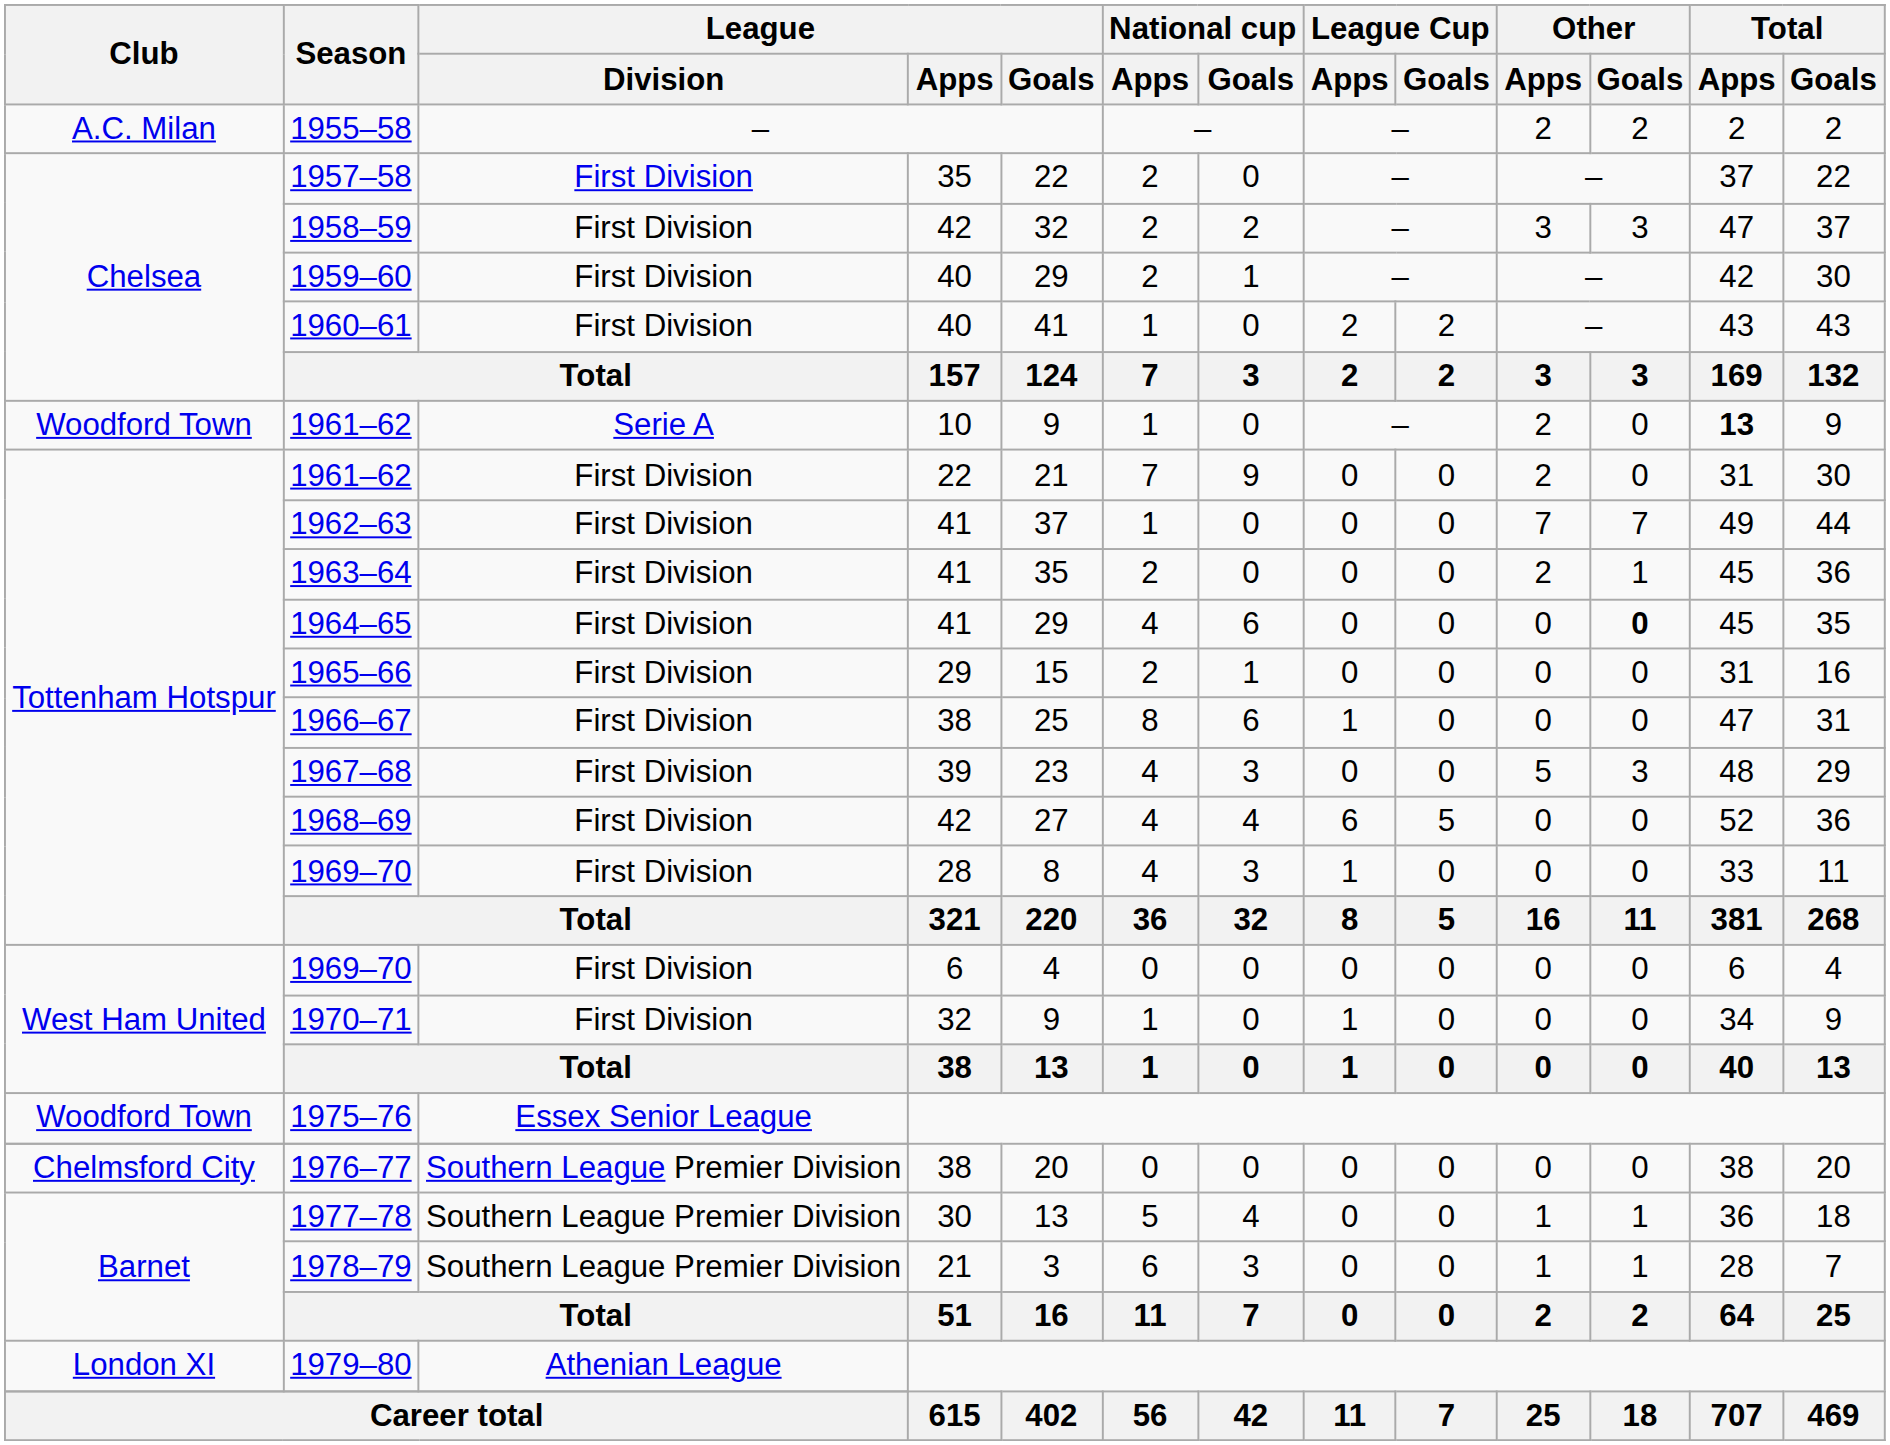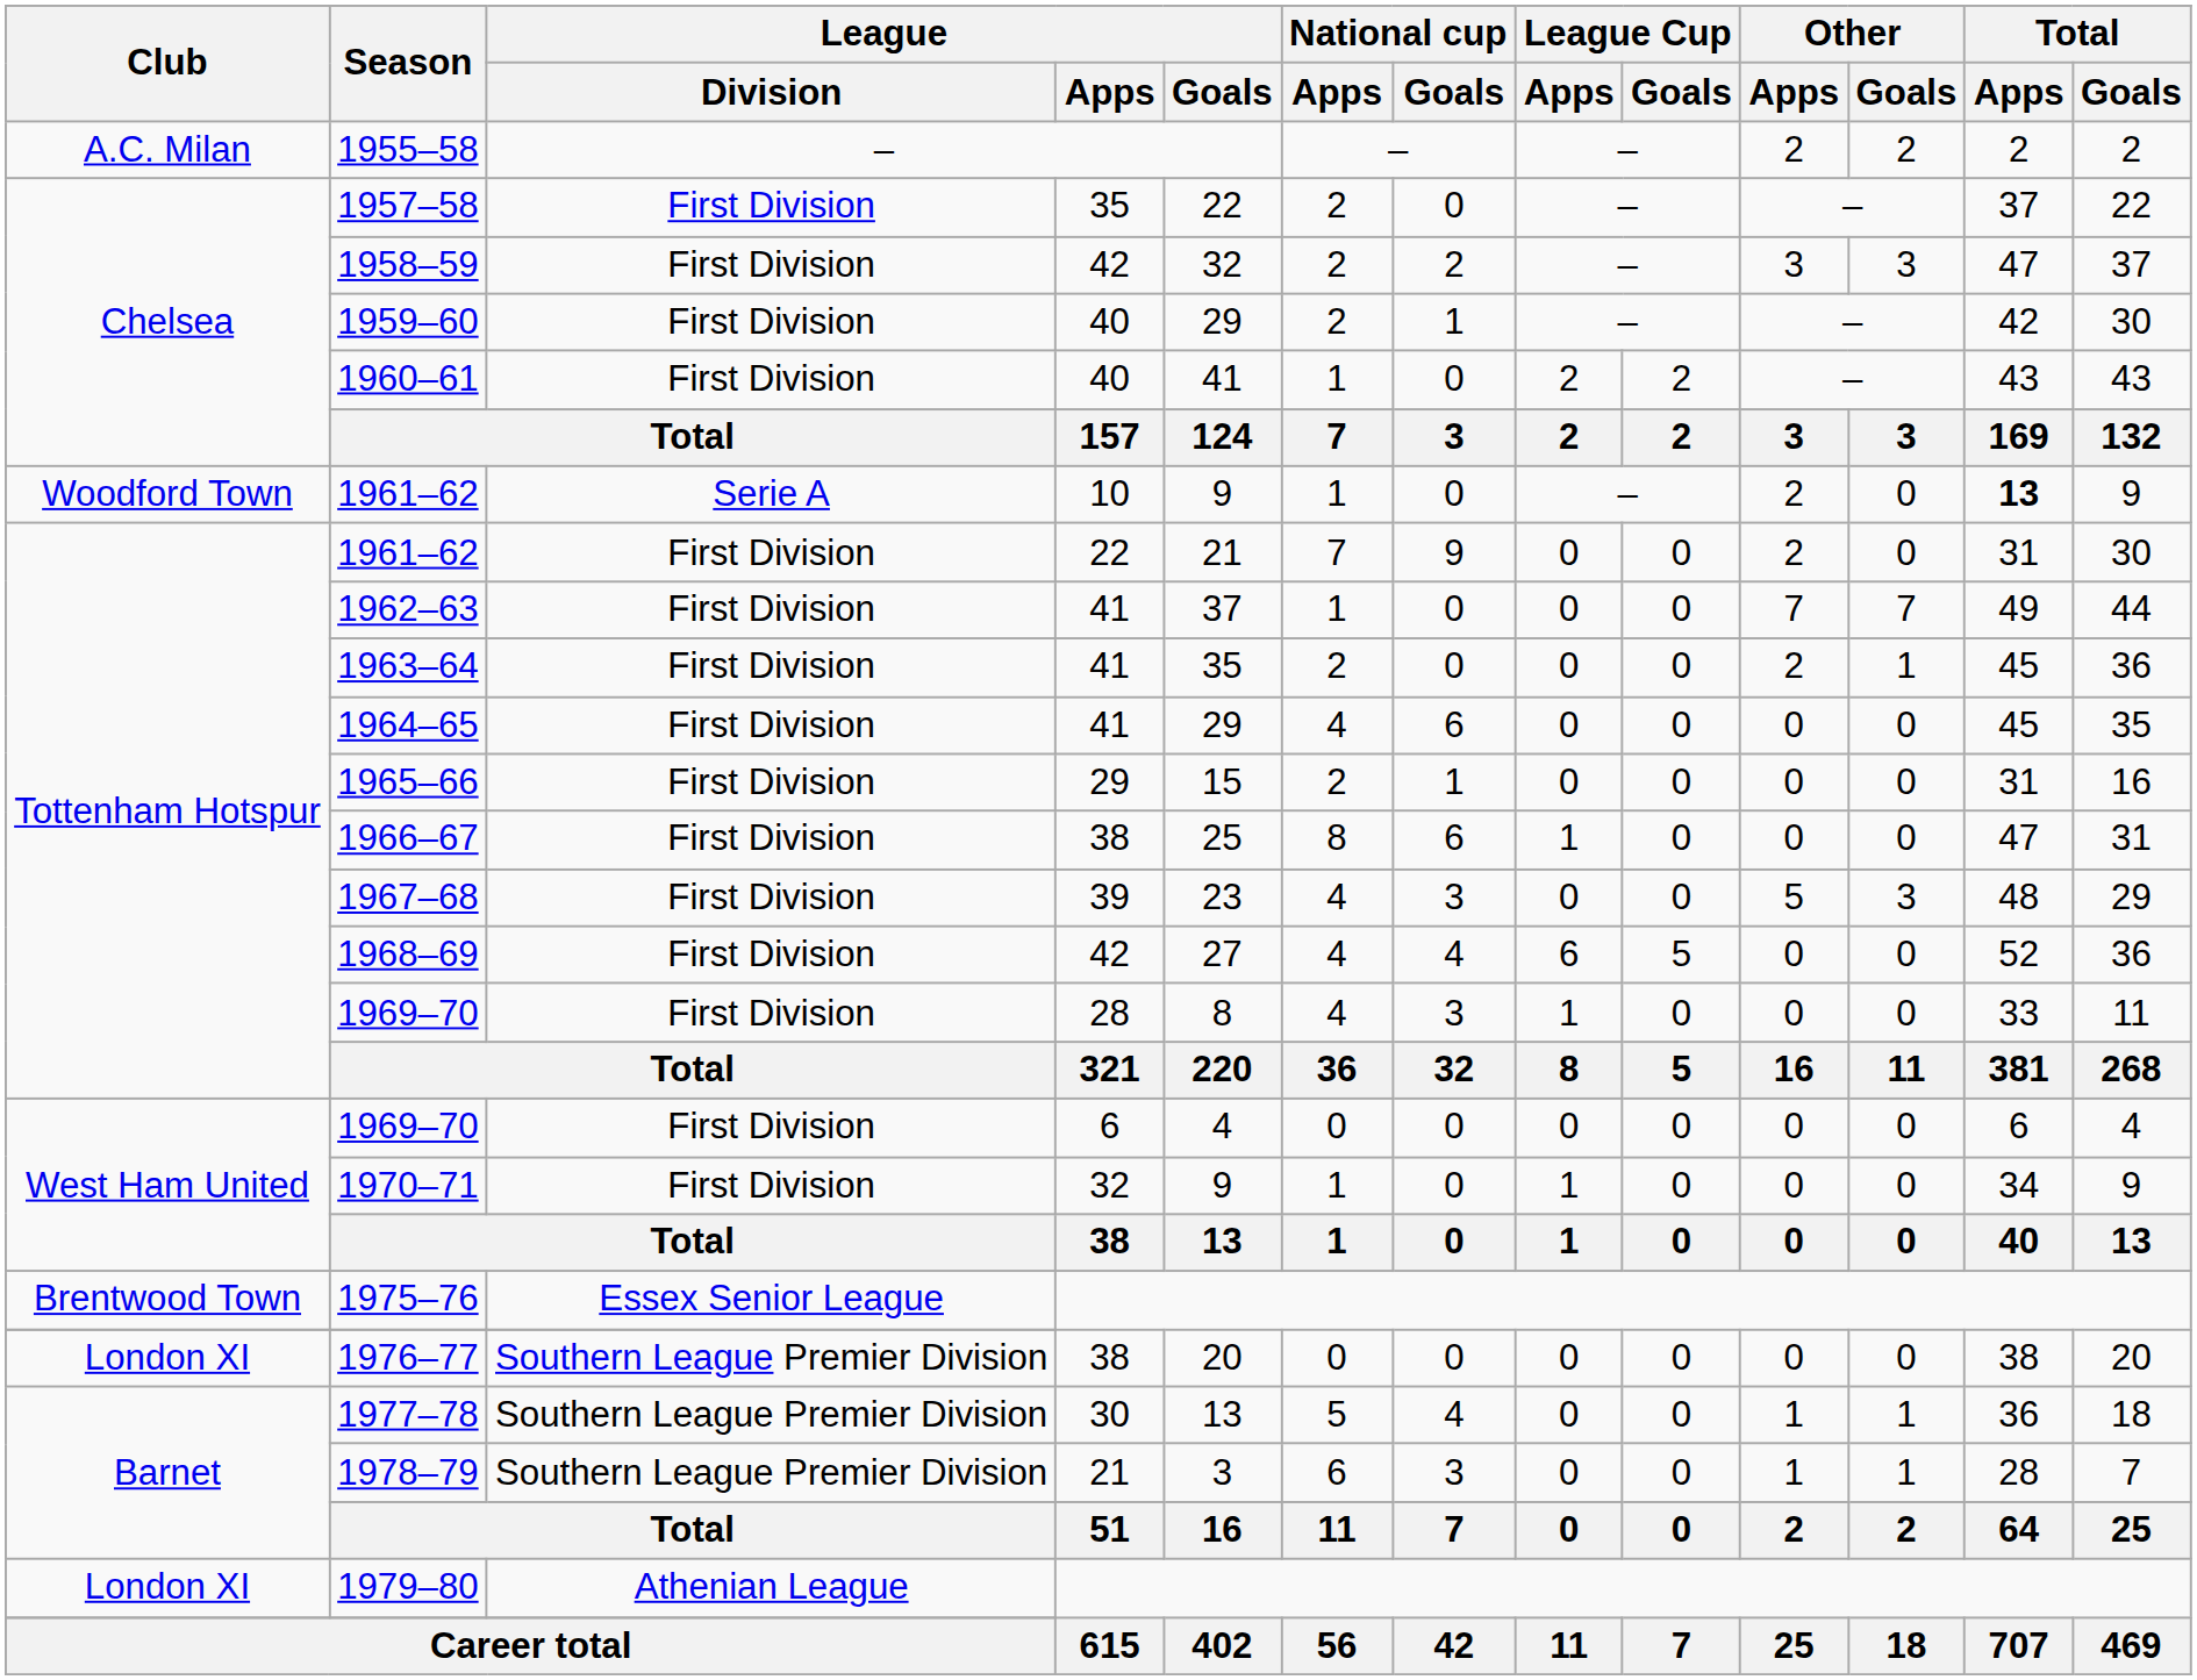 <table class=wikitable style=text-align:center>
 <tr>
 <th rowspan="2">Club</th>
 <th rowspan="2">Season</th>
 <th colspan="3">League</th>
 <th colspan="2">National cup</th>
 <th colspan="2">League Cup</th>
 <th colspan="2">Other</th>
 <th colspan="2">Total</th>
 </tr>
 <tr>
 <th>Division</th>
 <th>Apps</th>
 <th>Goals</th>
 <th>Apps</th>
 <th>Goals</th>
 <th>Apps</th>
 <th>Goals</th>
 <th>Apps</th>
 <th>Goals</th>
 <th>Apps</th>
 <th>Goals</th>
 </tr>
 <tr>
 <td><a href='#'>A.C. Milan</a></td>
 <td><a href='#'>1955–58</a></td>
 <td colspan="3">–</td>
 <td colspan="2">–</td>
 <td colspan="2">–</td>
 <td>2</td>
 <td>2</td>
 <td>2</td>
 <td>2</td>
 </tr>
 <tr>
 <td rowspan="5"><a href='#'>Chelsea</a></td>
 <td><a href='#'>1957–58</a></td>
 <td><a href='#'>First Division</a></td>
 <td>35</td>
 <td>22</td>
 <td>2</td>
 <td>0</td>
 <td colspan="2">–</td>
 <td colspan="2">–</td>
 <td>37</td>
 <td>22</td>
 </tr>
 <tr>
 <td><a href='#'>1958–59</a></td>
 <td>First Division</td>
 <td>42</td>
 <td>32</td>
 <td>2</td>
 <td>2</td>
 <td colspan="2">–</td>
 <td>3</td>
 <td>3</td>
 <td>47</td>
 <td>37</td>
 </tr>
 <tr>
 <td><a href='#'>1959–60</a></td>
 <td>First Division</td>
 <td>40</td>
 <td>29</td>
 <td>2</td>
 <td>1</td>
 <td colspan="2">–</td>
 <td colspan="2">–</td>
 <td>42</td>
 <td>30</td>
 </tr>
 <tr>
 <td><a href='#'>1960–61</a></td>
 <td>First Division</td>
 <td>40</td>
 <td>41</td>
 <td>1</td>
 <td>0</td>
 <td>2</td>
 <td>2</td>
 <td colspan="2">–</td>
 <td>43</td>
 <td>43</td>
 </tr>
 <tr>
 <th colspan="2">Total</th>
 <th>157</th>
 <th>124</th>
 <th>7</th>
 <th>3</th>
 <th>2</th>
 <th>2</th>
 <th>3</th>
 <th>3</th>
 <th>169</th>
 <th>132</th>
 </tr>
 <tr>
 <td><a href='#'>Woodford Town</a></td>
 <td><a href='#'>1961–62</a></td>
 <td><a href='#'>Serie A</a></td>
 <td>10</td>
 <td>9</td>
 <td>1</td>
 <td>0</td>
 <td colspan="2">–</td>
 <td>2</td>
 <td>0</td>
 <td><strong>13</strong></td>
 <td>9</td>
 </tr>
 <tr>
 <td rowspan="10"><a href='#'>Tottenham Hotspur</a></td>
 <td><a href='#'>1961–62</a></td>
 <td>First Division</td>
 <td>22</td>
 <td>21</td>
 <td>7</td>
 <td>9</td>
 <td>0</td>
 <td>0</td>
 <td>2</td>
 <td>0</td>
 <td>31</td>
 <td>30</td>
 </tr>
 <tr>
 <td><a href='#'>1962–63</a></td>
 <td>First Division</td>
 <td>41</td>
 <td>37</td>
 <td>1</td>
 <td>0</td>
 <td>0</td>
 <td>0</td>
 <td>7</td>
 <td>7</td>
 <td>49</td>
 <td>44</td>
 </tr>
 <tr>
 <td><a href='#'>1963–64</a></td>
 <td>First Division</td>
 <td>41</td>
 <td>35</td>
 <td>2</td>
 <td>0</td>
 <td>0</td>
 <td>0</td>
 <td>2</td>
 <td>1</td>
 <td>45</td>
 <td>36</td>
 </tr>
 <tr>
 <td><a href='#'>1964–65</a></td>
 <td>First Division</td>
 <td>41</td>
 <td>29</td>
 <td>4</td>
 <td>6</td>
 <td>0</td>
 <td>0</td>
 <td>0</td>
-<td><strong>0</strong></td>
+<td>0</td>
 <td>45</td>
 <td>35</td>
 </tr>
 <tr>
 <td><a href='#'>1965–66</a></td>
 <td>First Division</td>
 <td>29</td>
 <td>15</td>
 <td>2</td>
 <td>1</td>
 <td>0</td>
 <td>0</td>
 <td>0</td>
 <td>0</td>
 <td>31</td>
 <td>16</td>
 </tr>
 <tr>
 <td><a href='#'>1966–67</a></td>
 <td>First Division</td>
 <td>38</td>
 <td>25</td>
 <td>8</td>
 <td>6</td>
 <td>1</td>
 <td>0</td>
 <td>0</td>
 <td>0</td>
 <td>47</td>
 <td>31</td>
 </tr>
 <tr>
 <td><a href='#'>1967–68</a></td>
 <td>First Division</td>
 <td>39</td>
 <td>23</td>
 <td>4</td>
 <td>3</td>
 <td>0</td>
 <td>0</td>
 <td>5</td>
 <td>3</td>
 <td>48</td>
 <td>29</td>
 </tr>
 <tr>
 <td><a href='#'>1968–69</a></td>
 <td>First Division</td>
 <td>42</td>
 <td>27</td>
 <td>4</td>
 <td>4</td>
 <td>6</td>
 <td>5</td>
 <td>0</td>
 <td>0</td>
 <td>52</td>
 <td>36</td>
 </tr>
 <tr>
 <td><a href='#'>1969–70</a></td>
 <td>First Division</td>
 <td>28</td>
 <td>8</td>
 <td>4</td>
 <td>3</td>
 <td>1</td>
 <td>0</td>
 <td>0</td>
 <td>0</td>
 <td>33</td>
 <td>11</td>
 </tr>
 <tr>
 <th colspan="2">Total</th>
 <th>321</th>
 <th>220</th>
 <th>36</th>
 <th>32</th>
 <th>8</th>
 <th>5</th>
 <th>16</th>
 <th>11</th>
 <th>381</th>
 <th>268</th>
 </tr>
 <tr>
 <td rowspan="3"><a href='#'>West Ham United</a></td>
 <td><a href='#'>1969–70</a></td>
 <td>First Division</td>
 <td>6</td>
 <td>4</td>
 <td>0</td>
 <td>0</td>
 <td>0</td>
 <td>0</td>
 <td>0</td>
 <td>0</td>
 <td>6</td>
 <td>4</td>
 </tr>
 <tr>
 <td><a href='#'>1970–71</a></td>
 <td>First Division</td>
 <td>32</td>
 <td>9</td>
 <td>1</td>
 <td>0</td>
 <td>1</td>
 <td>0</td>
 <td>0</td>
 <td>0</td>
 <td>34</td>
 <td>9</td>
 </tr>
 <tr>
 <th colspan="2">Total</th>
 <th>38</th>
 <th>13</th>
 <th>1</th>
 <th>0</th>
 <th>1</th>
 <th>0</th>
 <th>0</th>
 <th>0</th>
 <th>40</th>
 <th>13</th>
 </tr>
 <tr>
-<td><a href='#'>Woodford Town</a></td>
+<td><a href='#'>Brentwood Town</a></td>
 <td><a href='#'>1975–76</a></td>
 <td><a href='#'>Essex Senior League</a></td>
 </tr>
 <tr ||-||-||-||-||-||-||-||-||->
 </tr>
 <tr>
-<td><a href='#'>Chelmsford City</a></td>
+<td><a href='#'>London XI</a></td>
 <td><a href='#'>1976–77</a></td>
 <td><a href='#'>Southern League</a> Premier Division</td>
 <td>38</td>
 <td>20</td>
 <td>0</td>
 <td>0</td>
 <td>0</td>
 <td>0</td>
 <td>0</td>
 <td>0</td>
 <td>38</td>
 <td>20</td>
 </tr>
 <tr>
 <td rowspan="3"><a href='#'>Barnet</a></td>
 <td><a href='#'>1977–78</a></td>
 <td>Southern League Premier Division</td>
 <td>30</td>
 <td>13</td>
 <td>5</td>
 <td>4</td>
 <td>0</td>
 <td>0</td>
 <td>1</td>
 <td>1</td>
 <td>36</td>
 <td>18</td>
 </tr>
 <tr>
 <td><a href='#'>1978–79</a></td>
 <td>Southern League Premier Division</td>
 <td>21</td>
 <td>3</td>
 <td>6</td>
 <td>3</td>
 <td>0</td>
 <td>0</td>
 <td>1</td>
 <td>1</td>
 <td>28</td>
 <td>7</td>
 </tr>
 <tr>
 <th colspan="2">Total</th>
 <th>51</th>
 <th>16</th>
 <th>11</th>
 <th>7</th>
 <th>0</th>
 <th>0</th>
 <th>2</th>
 <th>2</th>
 <th>64</th>
 <th>25</th>
 </tr>
 <tr>
 <td><a href='#'>London XI</a></td>
 <td><a href='#'>1979–80</a></td>
 <td><a href='#'>Athenian League</a></td>
 </tr>
 <tr ||-||-||-||-||-||-||-||-||->
 </tr>
 <tr>
 <th colspan="3">Career total</th>
 <th>615</th>
 <th>402</th>
 <th>56</th>
 <th>42</th>
 <th>11</th>
 <th>7</th>
 <th>25</th>
 <th>18</th>
 <th>707</th>
 <th>469</th>
 </tr>
 </table>
